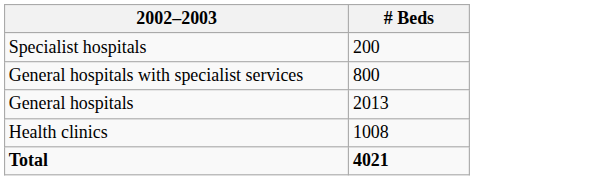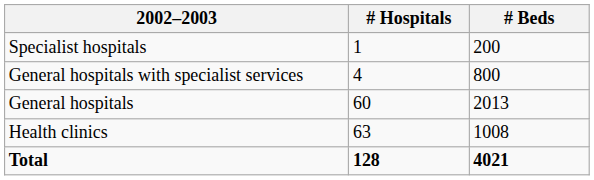 <table class="wikitable sortable">
 <tr>
 <th style="width:300px;">2002–2003</th>
+<th style="width:100px;"># Hospitals</th>
 <th style="width:100px;"># Beds</th>
 </tr>
 <tr>
 <td>Specialist hospitals</td>
+<td>1</td>
 <td>200</td>
 </tr>
 <tr>
 <td>General hospitals with specialist services</td>
+<td>4</td>
 <td>800</td>
 </tr>
 <tr>
 <td>General hospitals</td>
+<td>60</td>
 <td>2013</td>
 </tr>
 <tr>
 <td>Health clinics</td>
+<td>63</td>
 <td>1008</td>
 </tr>
 <tr class="sortbottom">
 <td><strong>Total</strong></td>
+<td><strong>128</strong></td>
 <td><strong>4021</strong></td>
 </tr>
 </table>
